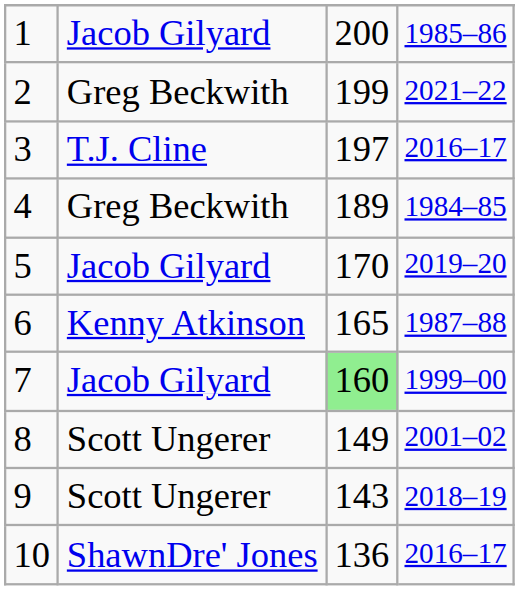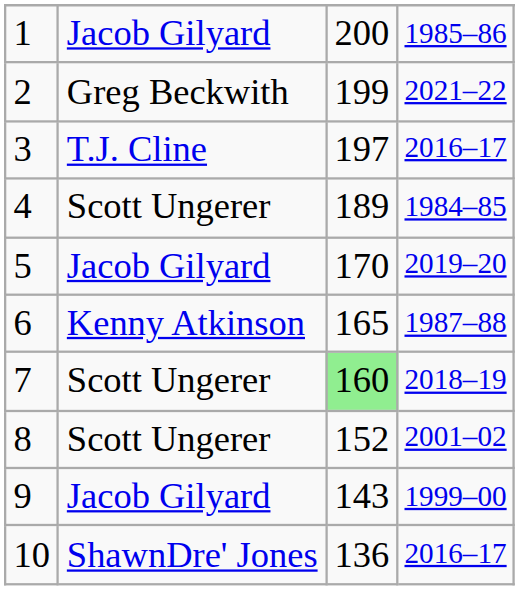 <table class="wikitable">
 <tr>
 </tr>
 <tr>
 <td>1</td>
 <td><a href='#'>Jacob Gilyard</a></td>
 <td>200</td>
 <td style="font-size:80%;"><a href='#'>1985–86</a></td>
 </tr>
 <tr>
 <td>2</td>
 <td>Greg Beckwith</td>
 <td>199</td>
 <td style="font-size:80%;"><a href='#'>2021–22</a></td>
 </tr>
 <tr>
 <td>3</td>
 <td><a href='#'>T.J. Cline</a></td>
 <td>197</td>
 <td style="font-size:80%;"><a href='#'>2016–17</a></td>
 </tr>
 <tr>
 <td>4</td>
-<td>Greg Beckwith</td>
+<td>Scott Ungerer</td>
 <td>189</td>
 <td style="font-size:80%;"><a href='#'>1984–85</a></td>
 </tr>
 <tr>
 <td>5</td>
 <td><a href='#'>Jacob Gilyard</a></td>
 <td>170</td>
 <td style="font-size:80%;"><a href='#'>2019–20</a></td>
 </tr>
 <tr>
 <td>6</td>
 <td><a href='#'>Kenny Atkinson</a></td>
 <td>165</td>
 <td style="font-size:80%;"><a href='#'>1987–88</a></td>
 </tr>
 <tr>
 <td>7</td>
-<td><a href='#'>Jacob Gilyard</a></td>
+<td>Scott Ungerer</td>
 <td style="background: lightgreen;">160</td>
-<td style="font-size:80%;"><a href='#'>1999–00</a></td>
+<td style="font-size:80%;"><a href='#'>2018–19</a></td>
 </tr>
 <tr>
 <td>8</td>
 <td>Scott Ungerer</td>
-<td>149</td>
+<td>152</td>
 <td style="font-size:80%;"><a href='#'>2001–02</a></td>
 </tr>
 <tr>
 <td>9</td>
-<td>Scott Ungerer</td>
+<td><a href='#'>Jacob Gilyard</a></td>
 <td>143</td>
-<td style="font-size:80%;"><a href='#'>2018–19</a></td>
+<td style="font-size:80%;"><a href='#'>1999–00</a></td>
 </tr>
 <tr>
 <td>10</td>
 <td><a href='#'>ShawnDre' Jones</a></td>
 <td>136</td>
 <td style="font-size:80%;"><a href='#'>2016–17</a></td>
 </tr>
 </table>
